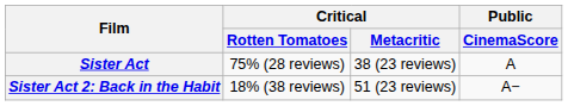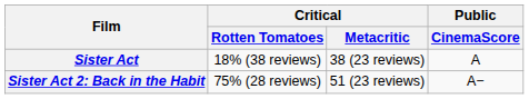 <table class="wikitable plainrowheaders sortable" style="text-align: center;">
 <tr>
 <th scope="col" rowspan="2">Film</th>
 <th scope="col" colspan="2">Critical</th>
 <th scope="col">Public</th>
 </tr>
 <tr>
 <th scope="col"><a href='#'>Rotten Tomatoes</a></th>
 <th scope="col"><a href='#'>Metacritic</a></th>
 <th scope="col"><a href='#'>CinemaScore</a></th>
 </tr>
 <tr>
 <th scope="row"><em><a href='#'>Sister Act</a></em></th>
-<td>75% (28 reviews)</td>
+<td>18% (38 reviews)</td>
 <td>38 (23 reviews)</td>
 <td>A</td>
 </tr>
 <tr>
 <th scope="row"><em><a href='#'>Sister Act 2: Back in the Habit</a></em></th>
-<td>18% (38 reviews)</td>
+<td>75% (28 reviews)</td>
 <td>51 (23 reviews)</td>
 <td>A−</td>
 </tr>
 </table>
